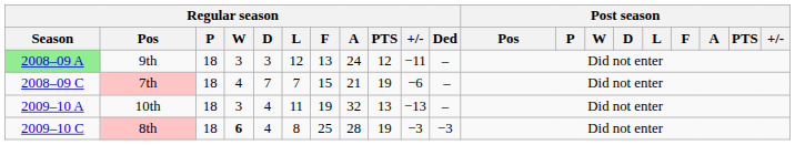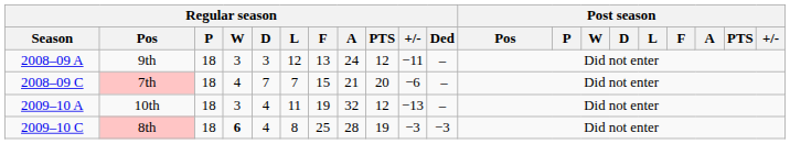 <table class="wikitable" style="text-align:center">
 <tr>
 <th colspan="11">Regular season</th>
 <th colspan="9">Post season</th>
 </tr>
 <tr>
 <th width="100">Season</th>
 <th width="100">Pos</th>
 <th width="25">P</th>
 <th width="25">W</th>
 <th width="25">D</th>
 <th width="25">L</th>
 <th width="25">F</th>
 <th width="25">A</th>
 <th width="25">PTS</th>
 <th width="25">+/-</th>
 <th width="25">Ded</th>
 <th width="100">Pos</th>
 <th width="25">P</th>
 <th width="25">W</th>
 <th width="25">D</th>
 <th width="25">L</th>
 <th width="25">F</th>
 <th width="25">A</th>
 <th width="25">PTS</th>
 <th width="25">+/-</th>
 </tr>
 <tr>
-<td style="background: lightgreen;"><a href='#'>2008–09 A</a></td>
+<td><a href='#'>2008–09 A</a></td>
 <td>9th</td>
 <td>18</td>
 <td>3</td>
 <td>3</td>
 <td>12</td>
 <td>13</td>
 <td>24</td>
 <td>12</td>
 <td>−11</td>
 <td>–</td>
 <td colspan="9">Did not enter</td>
 </tr>
 <tr>
 <td><a href='#'>2008–09 C</a></td>
 <td bgcolor="FFC5C5">7th</td>
 <td>18</td>
 <td>4</td>
 <td>7</td>
 <td>7</td>
 <td>15</td>
 <td>21</td>
-<td>19</td>
+<td>20</td>
 <td>−6</td>
 <td> –</td>
 <td colspan="9">Did not enter</td>
 </tr>
 <tr>
 <td><a href='#'>2009–10 A</a></td>
 <td>10th</td>
 <td>18</td>
 <td>3</td>
 <td>4</td>
 <td>11</td>
 <td>19</td>
 <td>32</td>
-<td>13</td>
+<td>12</td>
 <td>−13</td>
 <td>–</td>
 <td colspan="9">Did not enter</td>
 </tr>
 <tr>
 <td><a href='#'>2009–10 C</a></td>
 <td bgcolor="FFC5C5">8th</td>
 <td>18</td>
 <td><strong>6</strong></td>
 <td>4</td>
 <td>8</td>
 <td>25</td>
 <td>28</td>
 <td>19</td>
 <td>−3</td>
 <td>−3</td>
 <td colspan="9">Did not enter</td>
 </tr>
 </table>
